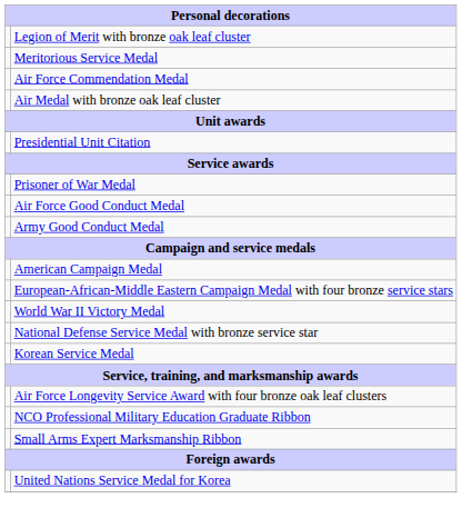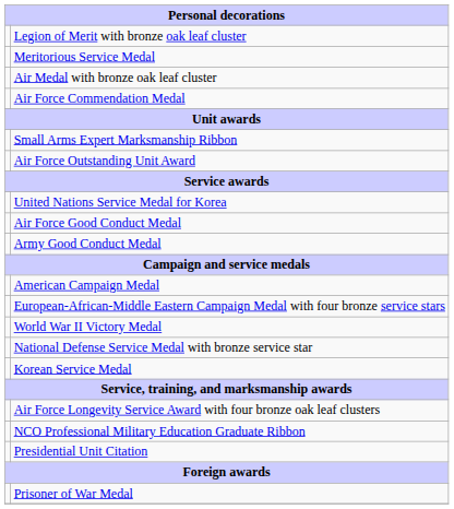 <table class="wikitable">
 <tr style="background:#ccf; text-align:center;">
 <td colspan=2><strong>Personal decorations</strong></td>
 </tr>
 <tr>
 <td></td>
 <td><a href='#'>Legion of Merit</a> with bronze <a href='#'>oak leaf cluster</a></td>
 </tr>
 <tr>
 <td></td>
 <td><a href='#'>Meritorious Service Medal</a></td>
 </tr>
 <tr>
 <td></td>
-<td><a href='#'>Air Force Commendation Medal</a></td>
+<td><a href='#'>Air Medal</a> with bronze oak leaf cluster</td>
 </tr>
 <tr>
 <td></td>
-<td><a href='#'>Air Medal</a> with bronze oak leaf cluster</td>
+<td><a href='#'>Air Force Commendation Medal</a></td>
 </tr>
 <tr style="background:#ccf; text-align:center;">
 <td colspan=2><strong>Unit awards</strong></td>
 </tr>
 <tr>
 <td></td>
-<td><a href='#'>Presidential Unit Citation</a></td>
+<td><a href='#'>Small Arms Expert Marksmanship Ribbon</a></td>
+</tr>
+<tr>
+<td></td>
+<td><a href='#'>Air Force Outstanding Unit Award</a></td>
 </tr>
 <tr style="background:#ccf; text-align:center;">
 <td colspan=2><strong>Service awards</strong></td>
 </tr>
 <tr>
 <td></td>
-<td><a href='#'>Prisoner of War Medal</a></td>
+<td><a href='#'>United Nations Service Medal for Korea</a></td>
 </tr>
 <tr>
 <td></td>
 <td><a href='#'>Air Force Good Conduct Medal</a></td>
 </tr>
 <tr>
 <td></td>
 <td><a href='#'>Army Good Conduct Medal</a></td>
 </tr>
 <tr style="background:#ccf; text-align:center;">
 <td colspan=2><strong>Campaign and service medals</strong></td>
 </tr>
 <tr>
 <td></td>
 <td><a href='#'>American Campaign Medal</a></td>
 </tr>
 <tr>
 <td></td>
 <td><a href='#'>European-African-Middle Eastern Campaign Medal</a> with four bronze <a href='#'>service stars</a></td>
 </tr>
 <tr>
 <td></td>
 <td><a href='#'>World War II Victory Medal</a></td>
 </tr>
 <tr>
 <td></td>
 <td><a href='#'>National Defense Service Medal</a> with bronze service star</td>
 </tr>
 <tr>
 <td></td>
 <td><a href='#'>Korean Service Medal</a></td>
 </tr>
 <tr style="background:#ccf; text-align:center;">
 <td colspan=2><strong>Service, training, and marksmanship awards</strong></td>
 </tr>
 <tr>
 <td></td>
 <td><a href='#'>Air Force Longevity Service Award</a> with four bronze oak leaf clusters</td>
 </tr>
 <tr>
 <td></td>
 <td><a href='#'>NCO Professional Military Education Graduate Ribbon</a></td>
 </tr>
 <tr>
 <td></td>
-<td><a href='#'>Small Arms Expert Marksmanship Ribbon</a></td>
+<td><a href='#'>Presidential Unit Citation</a></td>
 </tr>
 <tr style="background:#ccf; text-align:center;">
 <td colspan=2><strong>Foreign awards</strong></td>
 </tr>
 <tr>
 <td></td>
-<td><a href='#'>United Nations Service Medal for Korea</a></td>
+<td><a href='#'>Prisoner of War Medal</a></td>
 </tr>
 <tr>
 </tr>
 </table>
